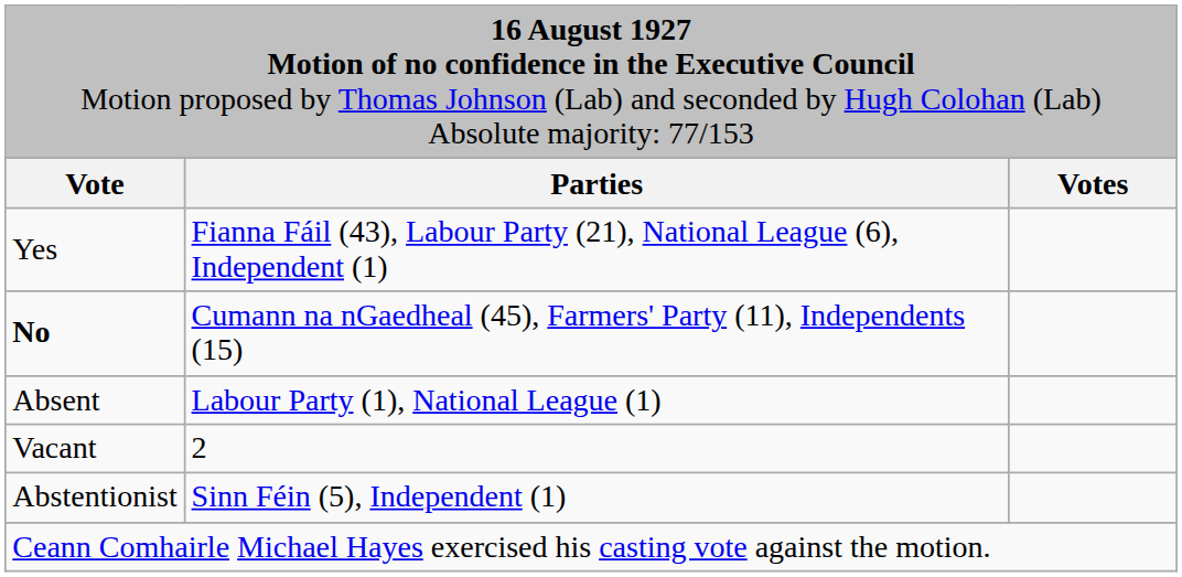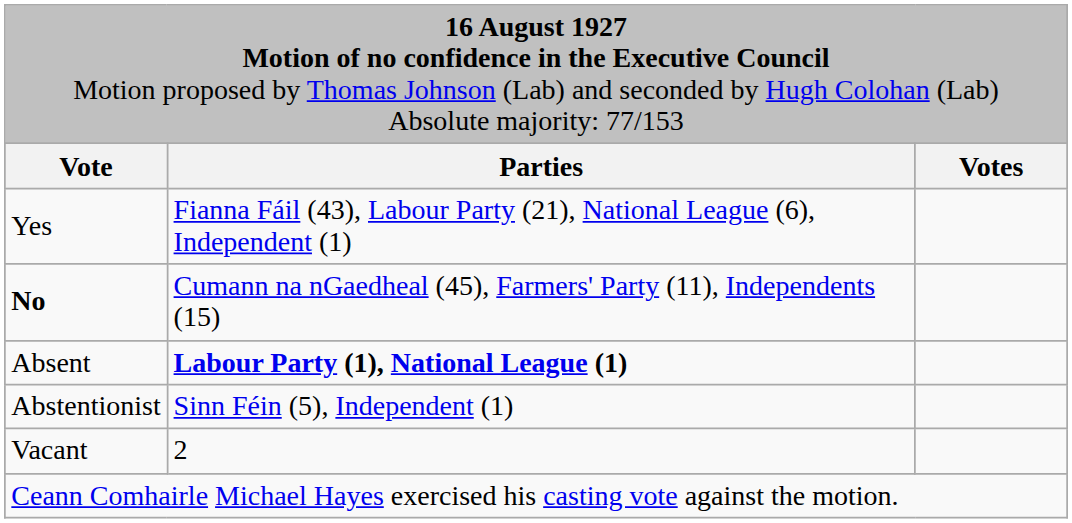 <table class="wikitable">
 <tr>
 <td colspan="3" bgcolor="#C0C0C0" align=center><strong>16 August 1927<br>Motion of no confidence in the Executive Council</strong><br>Motion proposed by <a href='#'>Thomas Johnson</a> (Lab) and seconded by <a href='#'>Hugh Colohan</a> (Lab)<br>Absolute majority: 77/153</td>
 </tr>
 <tr bgcolor="#D8D8D8">
 <th width=80px>Vote</th>
 <th width=425px>Parties</th>
 <th width=80px align="center">Votes</th>
 </tr>
 <tr>
 <td>Yes</td>
 <td><a href='#'>Fianna Fáil</a> (43), <a href='#'>Labour Party</a> (21), <a href='#'>National League</a> (6), <a href='#'>Independent</a> (1) </td>
 <td></td>
 </tr>
 <tr>
 <td> <strong>No</strong></td>
 <td><a href='#'>Cumann na nGaedheal</a> (45), <a href='#'>Farmers' Party</a> (11), <a href='#'>Independents</a> (15)</td>
 <td></td>
 </tr>
 <tr>
 <td>Absent</td>
-<td><a href='#'>Labour Party</a> (1), <a href='#'>National League</a> (1) </td>
+<td><strong><a href='#'>Labour Party</a> (1), <a href='#'>National League</a> (1) </strong></td>
+<td></td>
+</tr>
+<tr>
+<td>Abstentionist</td>
+<td><a href='#'>Sinn Féin</a> (5), <a href='#'>Independent</a> (1) </td>
 <td></td>
 </tr>
 <tr>
 <td>Vacant</td>
 <td>2 </td>
 <td></td>
 </tr>
 <tr>
-<td>Abstentionist</td>
-<td><a href='#'>Sinn Féin</a> (5), <a href='#'>Independent</a> (1) </td>
-<td></td>
-</tr>
-<tr>
 <td colspan=3><a href='#'>Ceann Comhairle</a> <a href='#'>Michael Hayes</a> exercised his <a href='#'>casting vote</a> against the motion.</td>
 </tr>
 </table>
